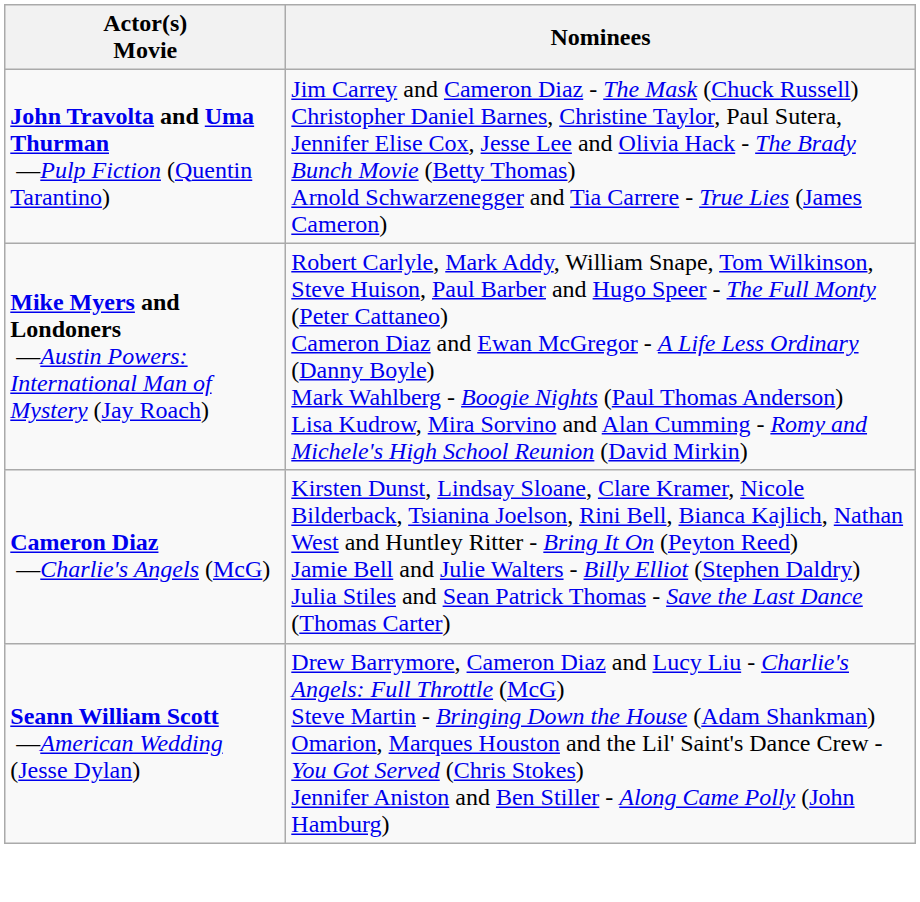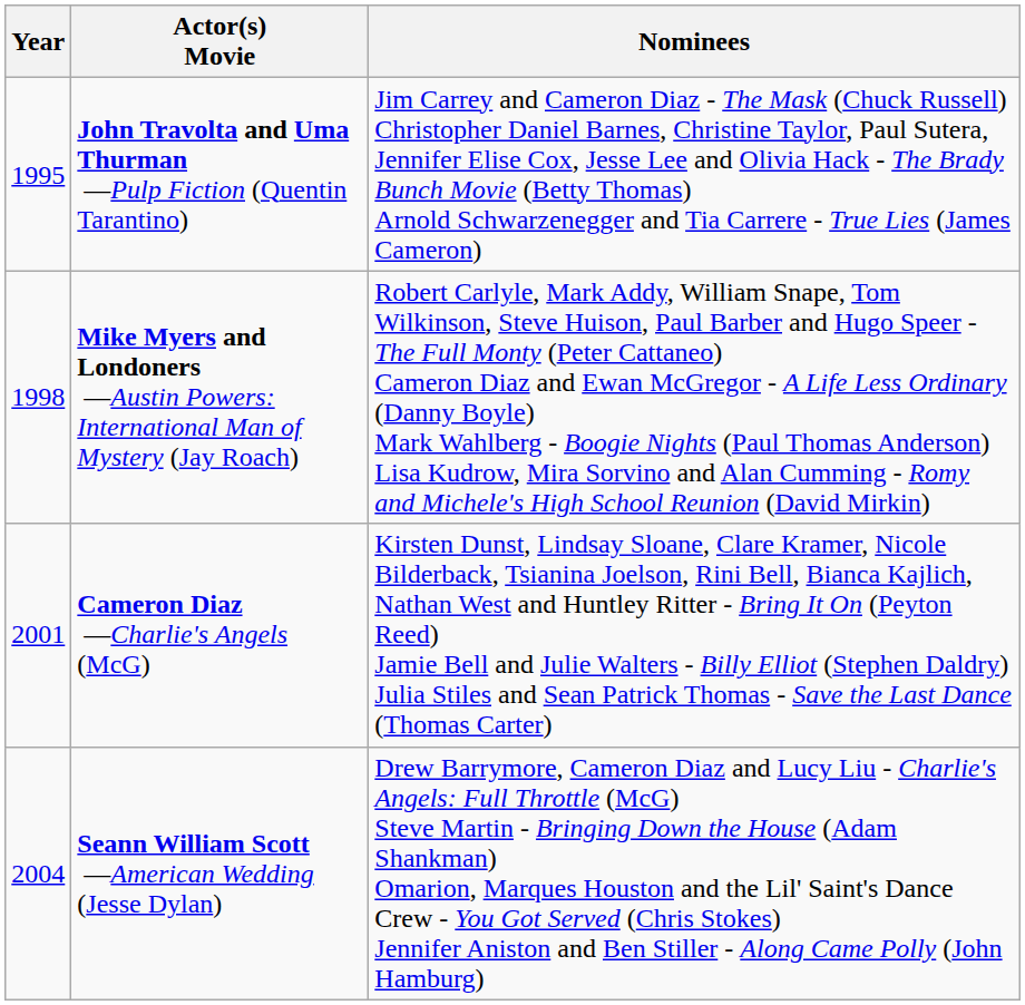 <table class="wikitable">
 <tr>
+<th>Year</th>
 <th>Actor(s) <br> Movie</th>
 <th>Nominees</th>
 </tr>
 <tr>
+<td><a href='#'>1995</a></td>
 <td><strong><a href='#'>John Travolta</a> and <a href='#'>Uma Thurman</a></strong> <br> —<em><a href='#'>Pulp Fiction</a></em> (<a href='#'>Quentin Tarantino</a>)</td>
 <td><a href='#'>Jim Carrey</a> and <a href='#'>Cameron Diaz</a> - <em><a href='#'>The Mask</a></em> (<a href='#'>Chuck Russell</a>) <br> <a href='#'>Christopher Daniel Barnes</a>, <a href='#'>Christine Taylor</a>, Paul Sutera, <a href='#'>Jennifer Elise Cox</a>, <a href='#'>Jesse Lee</a> and <a href='#'>Olivia Hack</a> - <em><a href='#'>The Brady Bunch Movie</a></em> (<a href='#'>Betty Thomas</a>) <br> <a href='#'>Arnold Schwarzenegger</a> and <a href='#'>Tia Carrere</a> - <em><a href='#'>True Lies</a></em> (<a href='#'>James Cameron</a>)</td>
 </tr>
 <tr>
+<td><a href='#'>1998</a></td>
 <td><strong><a href='#'>Mike Myers</a> and Londoners</strong> <br> —<em><a href='#'>Austin Powers: International Man of Mystery</a></em> (<a href='#'>Jay Roach</a>)</td>
 <td><a href='#'>Robert Carlyle</a>, <a href='#'>Mark Addy</a>, William Snape, <a href='#'>Tom Wilkinson</a>, <a href='#'>Steve Huison</a>, <a href='#'>Paul Barber</a> and <a href='#'>Hugo Speer</a> - <em><a href='#'>The Full Monty</a></em> (<a href='#'>Peter Cattaneo</a>) <br> <a href='#'>Cameron Diaz</a> and <a href='#'>Ewan McGregor</a> - <em><a href='#'>A Life Less Ordinary</a></em> (<a href='#'>Danny Boyle</a>) <br> <a href='#'>Mark Wahlberg</a> - <em><a href='#'>Boogie Nights</a></em> (<a href='#'>Paul Thomas Anderson</a>) <br> <a href='#'>Lisa Kudrow</a>, <a href='#'>Mira Sorvino</a> and <a href='#'>Alan Cumming</a> - <em><a href='#'>Romy and Michele's High School Reunion</a></em> (<a href='#'>David Mirkin</a>)</td>
 </tr>
 <tr>
+<td><a href='#'>2001</a></td>
 <td><strong><a href='#'>Cameron Diaz</a></strong> <br> —<em><a href='#'>Charlie's Angels</a></em> (<a href='#'>McG</a>)</td>
 <td><a href='#'>Kirsten Dunst</a>, <a href='#'>Lindsay Sloane</a>, <a href='#'>Clare Kramer</a>, <a href='#'>Nicole Bilderback</a>, <a href='#'>Tsianina Joelson</a>, <a href='#'>Rini Bell</a>, <a href='#'>Bianca Kajlich</a>, <a href='#'>Nathan West</a> and Huntley Ritter - <em><a href='#'>Bring It On</a></em> (<a href='#'>Peyton Reed</a>) <br> <a href='#'>Jamie Bell</a> and <a href='#'>Julie Walters</a> - <em><a href='#'>Billy Elliot</a></em> (<a href='#'>Stephen Daldry</a>) <br> <a href='#'>Julia Stiles</a> and <a href='#'>Sean Patrick Thomas</a> - <em><a href='#'>Save the Last Dance</a></em> (<a href='#'>Thomas Carter</a>)</td>
 </tr>
 <tr>
+<td><a href='#'>2004</a></td>
 <td><strong><a href='#'>Seann William Scott</a></strong> <br> —<em><a href='#'>American Wedding</a></em> (<a href='#'>Jesse Dylan</a>)</td>
 <td><a href='#'>Drew Barrymore</a>, <a href='#'>Cameron Diaz</a> and <a href='#'>Lucy Liu</a> - <em><a href='#'>Charlie's Angels: Full Throttle</a></em> (<a href='#'>McG</a>) <br> <a href='#'>Steve Martin</a> - <em><a href='#'>Bringing Down the House</a></em> (<a href='#'>Adam Shankman</a>) <br> <a href='#'>Omarion</a>, <a href='#'>Marques Houston</a> and the Lil' Saint's Dance Crew - <em><a href='#'>You Got Served</a></em> (<a href='#'>Chris Stokes</a>)<br><a href='#'>Jennifer Aniston</a> and <a href='#'>Ben Stiller</a>  - <em><a href='#'>Along Came Polly</a></em> (<a href='#'>John Hamburg</a>)</td>
 </tr>
 </table>
